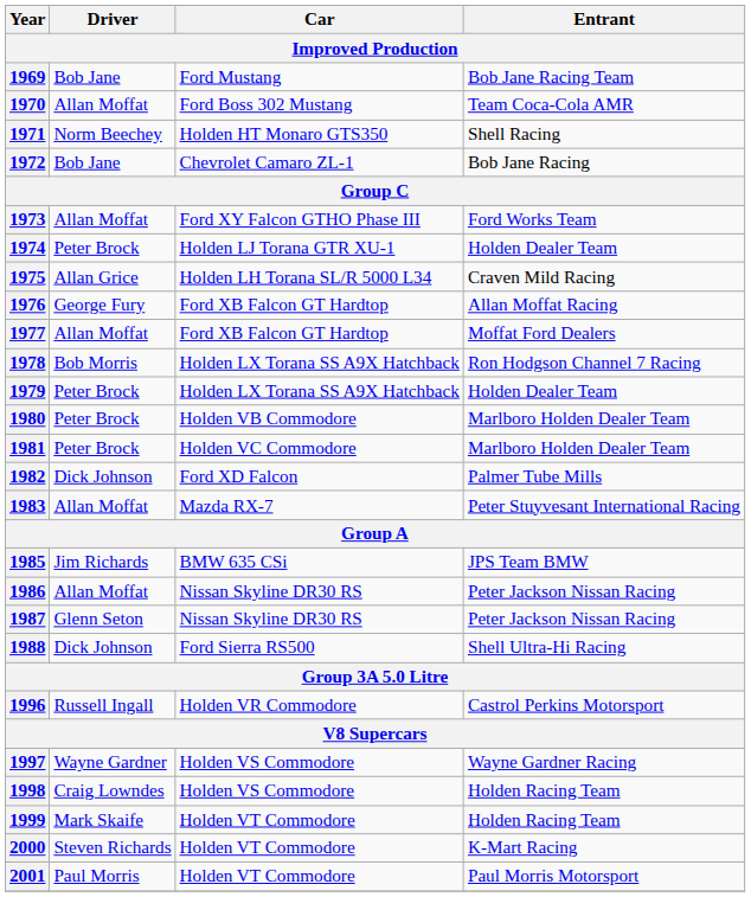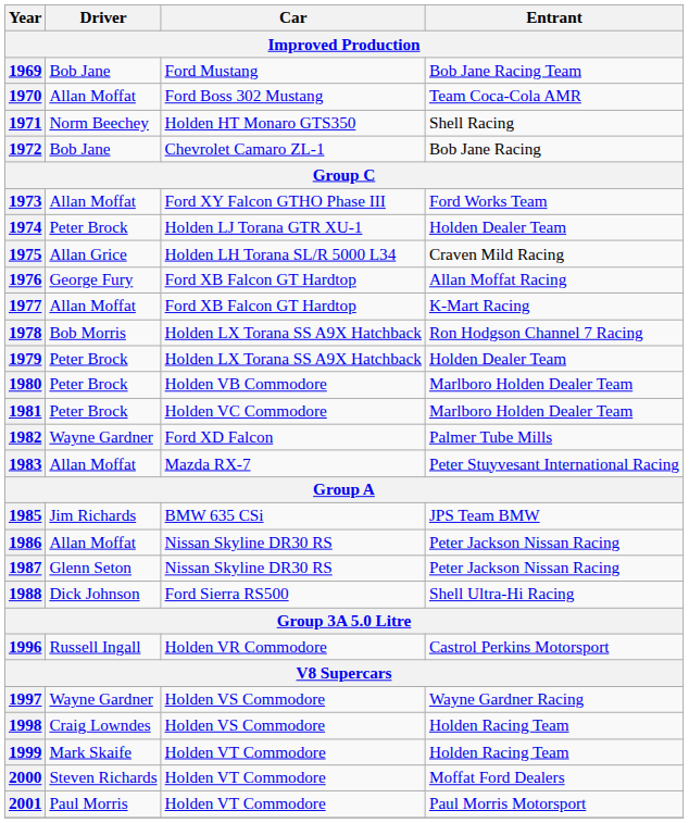 <table class="wikitable">
 <tr style="font-weight:bold">
 <th>Year</th>
 <th>Driver</th>
 <th>Car</th>
 <th>Entrant</th>
 </tr>
 <tr>
 <th colspan=5><a href='#'>Improved Production</a></th>
 </tr>
 <tr>
 <th><a href='#'>1969</a></th>
 <td> <a href='#'>Bob Jane</a></td>
 <td><a href='#'>Ford Mustang</a></td>
 <td><a href='#'>Bob Jane Racing Team</a></td>
 </tr>
 <tr>
 <th><a href='#'>1970</a></th>
 <td> <a href='#'>Allan Moffat</a></td>
 <td><a href='#'>Ford Boss 302 Mustang</a></td>
 <td><a href='#'>Team Coca-Cola AMR</a></td>
 </tr>
 <tr>
 <th><a href='#'>1971</a></th>
 <td> <a href='#'>Norm Beechey</a></td>
 <td><a href='#'>Holden HT Monaro GTS350</a></td>
 <td>Shell Racing</td>
 </tr>
 <tr>
 <th><a href='#'>1972</a></th>
 <td> <a href='#'>Bob Jane</a></td>
 <td><a href='#'>Chevrolet Camaro ZL-1</a></td>
 <td>Bob Jane Racing</td>
 </tr>
 <tr>
 <th colspan=5><a href='#'>Group C</a></th>
 </tr>
 <tr>
 <th><a href='#'>1973</a></th>
 <td> <a href='#'>Allan Moffat</a></td>
 <td><a href='#'>Ford XY Falcon GTHO Phase III</a></td>
 <td><a href='#'>Ford Works Team</a></td>
 </tr>
 <tr>
 <th><a href='#'>1974</a></th>
 <td> <a href='#'>Peter Brock</a></td>
 <td><a href='#'>Holden LJ Torana GTR XU-1</a></td>
 <td><a href='#'>Holden Dealer Team</a></td>
 </tr>
 <tr>
 <th><a href='#'>1975</a></th>
 <td> <a href='#'>Allan Grice</a></td>
 <td><a href='#'>Holden LH Torana SL/R 5000 L34</a></td>
 <td>Craven Mild Racing</td>
 </tr>
 <tr>
 <th><a href='#'>1976</a></th>
 <td> <a href='#'>George Fury</a></td>
 <td><a href='#'>Ford XB Falcon GT Hardtop</a></td>
 <td><a href='#'>Allan Moffat Racing</a></td>
 </tr>
 <tr>
 <th><a href='#'>1977</a></th>
 <td> <a href='#'>Allan Moffat</a></td>
 <td><a href='#'>Ford XB Falcon GT Hardtop</a></td>
-<td><a href='#'>Moffat Ford Dealers</a></td>
+<td><a href='#'>K-Mart Racing</a></td>
 </tr>
 <tr>
 <th><a href='#'>1978</a></th>
 <td> <a href='#'>Bob Morris</a></td>
 <td><a href='#'>Holden LX Torana SS A9X Hatchback</a></td>
 <td><a href='#'>Ron Hodgson Channel 7 Racing</a></td>
 </tr>
 <tr>
 <th><a href='#'>1979</a></th>
 <td> <a href='#'>Peter Brock</a></td>
 <td><a href='#'>Holden LX Torana SS A9X Hatchback</a></td>
 <td><a href='#'>Holden Dealer Team</a></td>
 </tr>
 <tr>
 <th><a href='#'>1980</a></th>
 <td> <a href='#'>Peter Brock</a></td>
 <td><a href='#'>Holden VB Commodore</a></td>
 <td><a href='#'>Marlboro Holden Dealer Team</a></td>
 </tr>
 <tr>
 <th><a href='#'>1981</a></th>
 <td> <a href='#'>Peter Brock</a></td>
 <td><a href='#'>Holden VC Commodore</a></td>
 <td><a href='#'>Marlboro Holden Dealer Team</a></td>
 </tr>
 <tr>
 <th><a href='#'>1982</a></th>
-<td> <a href='#'>Dick Johnson</a></td>
+<td> <a href='#'>Wayne Gardner</a></td>
 <td><a href='#'>Ford XD Falcon</a></td>
 <td><a href='#'>Palmer Tube Mills</a></td>
 </tr>
 <tr>
 <th><a href='#'>1983</a></th>
 <td> <a href='#'>Allan Moffat</a></td>
 <td><a href='#'>Mazda RX-7</a></td>
 <td><a href='#'>Peter Stuyvesant International Racing</a></td>
 </tr>
 <tr>
 <th colspan=5><a href='#'>Group A</a></th>
 </tr>
 <tr>
 <th><a href='#'>1985</a></th>
 <td> <a href='#'>Jim Richards</a></td>
 <td><a href='#'>BMW 635 CSi</a></td>
 <td><a href='#'>JPS Team BMW</a></td>
 </tr>
 <tr>
 <th><a href='#'>1986</a></th>
 <td> <a href='#'>Allan Moffat</a></td>
 <td><a href='#'>Nissan Skyline DR30 RS</a></td>
 <td><a href='#'>Peter Jackson Nissan Racing</a></td>
 </tr>
 <tr>
 <th><a href='#'>1987</a></th>
 <td> <a href='#'>Glenn Seton</a></td>
 <td><a href='#'>Nissan Skyline DR30 RS</a></td>
 <td><a href='#'>Peter Jackson Nissan Racing</a></td>
 </tr>
 <tr>
 <th><a href='#'>1988</a></th>
 <td> <a href='#'>Dick Johnson</a></td>
 <td><a href='#'>Ford Sierra RS500</a></td>
 <td><a href='#'>Shell Ultra-Hi Racing</a></td>
 </tr>
 <tr>
 <th colspan=5><a href='#'>Group 3A 5.0 Litre</a></th>
 </tr>
 <tr>
 <th><a href='#'>1996</a></th>
 <td> <a href='#'>Russell Ingall</a></td>
 <td><a href='#'>Holden VR Commodore</a></td>
 <td><a href='#'>Castrol Perkins Motorsport</a></td>
 </tr>
 <tr>
 <th colspan=5><a href='#'>V8 Supercars</a></th>
 </tr>
 <tr>
 <th><a href='#'>1997</a></th>
 <td> <a href='#'>Wayne Gardner</a></td>
 <td><a href='#'>Holden VS Commodore</a></td>
 <td><a href='#'>Wayne Gardner Racing</a></td>
 </tr>
 <tr>
 <th><a href='#'>1998</a></th>
 <td> <a href='#'>Craig Lowndes</a></td>
 <td><a href='#'>Holden VS Commodore</a></td>
 <td><a href='#'>Holden Racing Team</a></td>
 </tr>
 <tr>
 <th><a href='#'>1999</a></th>
 <td> <a href='#'>Mark Skaife</a></td>
 <td><a href='#'>Holden VT Commodore</a></td>
 <td><a href='#'>Holden Racing Team</a></td>
 </tr>
 <tr>
 <th><a href='#'>2000</a></th>
 <td> <a href='#'>Steven Richards</a></td>
 <td><a href='#'>Holden VT Commodore</a></td>
-<td><a href='#'>K-Mart Racing</a></td>
+<td><a href='#'>Moffat Ford Dealers</a></td>
 </tr>
 <tr>
 <th><a href='#'>2001</a></th>
 <td> <a href='#'>Paul Morris</a></td>
 <td><a href='#'>Holden VT Commodore</a></td>
 <td><a href='#'>Paul Morris Motorsport</a></td>
 </tr>
 <tr>
 </tr>
 </table>
